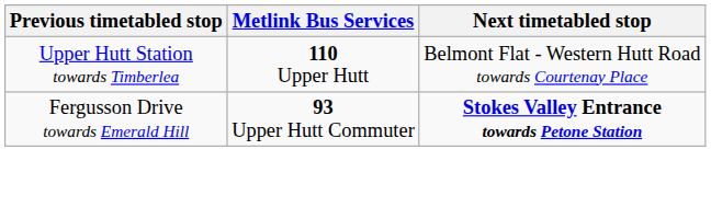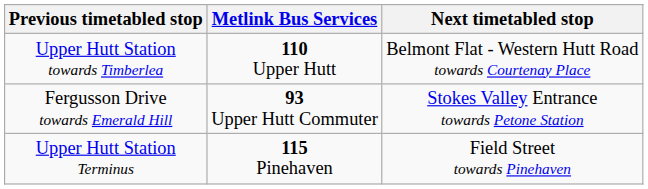 <table class="wikitable">
 <tr>
 <th>Previous timetabled stop</th>
 <th><a href='#'>Metlink Bus Services</a></th>
 <th>Next timetabled stop</th>
 </tr>
 <tr>
 <td align="center"><a href='#'>Upper Hutt Station</a><br><small><em>towards <a href='#'>Timberlea</a></em></small></td>
 <td align="center"><span><strong>110</strong></span><br>Upper Hutt</td>
 <td align="center">Belmont Flat - Western Hutt Road<br><small><em>towards <a href='#'>Courtenay Place</a></em></small></td>
 </tr>
 <tr>
 <td align="center">Fergusson Drive<br><small><em>towards <a href='#'>Emerald Hill</a></em></small></td>
 <td align="center"><span><strong>93</strong></span><br>Upper Hutt Commuter</td>
-<td align="center"><strong><a href='#'>Stokes Valley</a> Entrance<br><small><em>towards <a href='#'>Petone Station</a></em></small></strong></td>
+<td align="center"><a href='#'>Stokes Valley</a> Entrance<br><small><em>towards <a href='#'>Petone Station</a></em></small></td>
+</tr>
+<tr>
+<td align="center"><a href='#'>Upper Hutt Station</a><br><small><em>Terminus</em></small></td>
+<td align="center"><span><strong>115</strong></span><br>Pinehaven</td>
+<td align="center">Field Street<br><small><em>towards <a href='#'>Pinehaven</a></em></small></td>
 </tr>
 </table>
